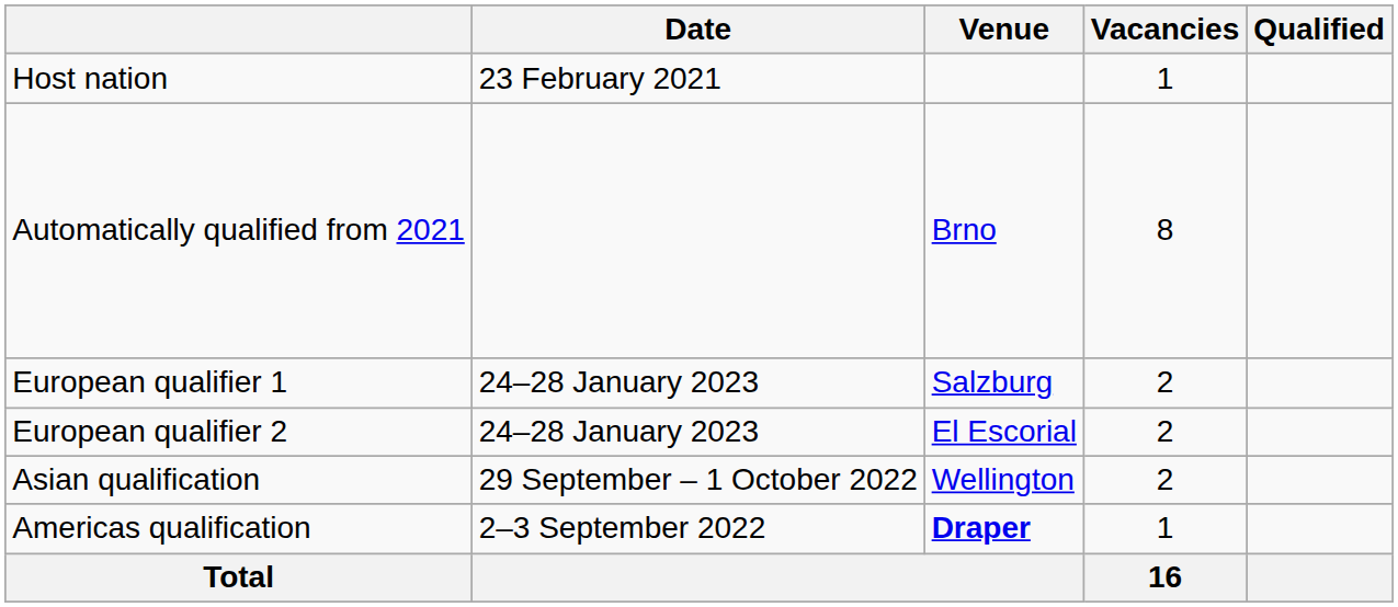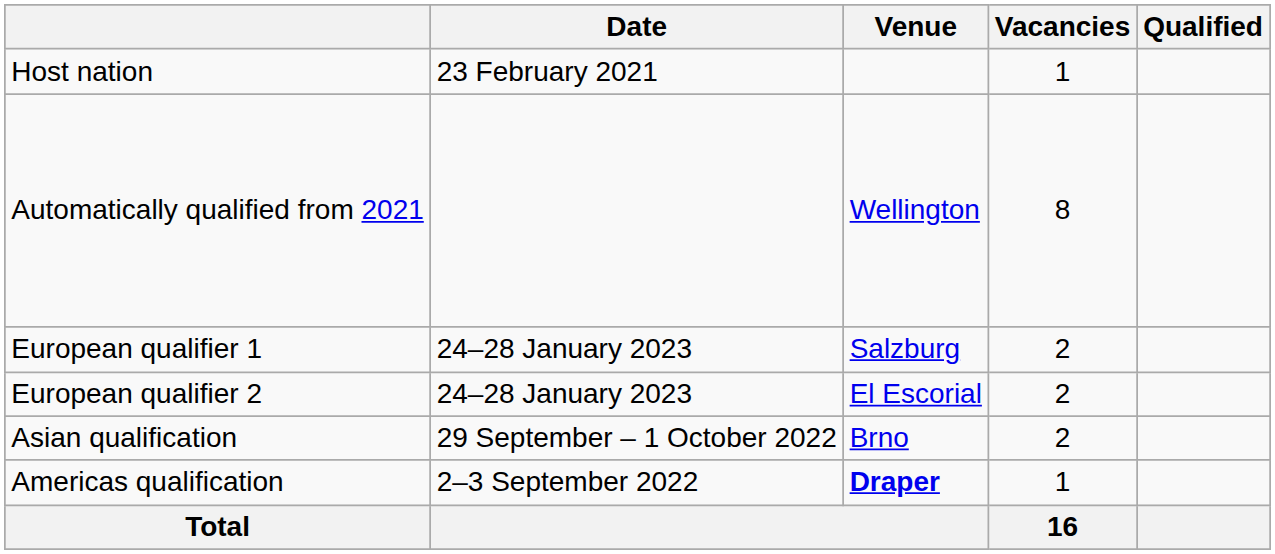 <table class="wikitable">
 <tr>
 <th></th>
 <th>Date</th>
 <th>Venue</th>
 <th>Vacancies</th>
 <th>Qualified</th>
 </tr>
 <tr>
 <td>Host nation</td>
 <td>23 February 2021</td>
 <td></td>
 <td align="center">1</td>
 <td></td>
 </tr>
 <tr>
 <td>Automatically qualified from <a href='#'>2021</a></td>
 <td></td>
-<td> <a href='#'>Brno</a></td>
+<td> <a href='#'>Wellington</a></td>
 <td align=center>8</td>
 <td><br><br><br><br><br><br><br></td>
 </tr>
 <tr>
 <td>European qualifier 1</td>
 <td>24–28 January 2023</td>
 <td> <a href='#'>Salzburg</a></td>
 <td align=center>2</td>
 <td><br></td>
 </tr>
 <tr>
 <td>European qualifier 2</td>
 <td>24–28 January 2023</td>
 <td> <a href='#'>El Escorial</a></td>
 <td align=center>2</td>
 <td><br></td>
 </tr>
 <tr>
 <td>Asian qualification</td>
 <td>29 September – 1 October 2022</td>
-<td> <a href='#'>Wellington</a></td>
+<td> <a href='#'>Brno</a></td>
 <td align=center>2</td>
 <td><br></td>
 </tr>
 <tr>
 <td>Americas qualification</td>
 <td>2–3 September 2022</td>
 <td><strong> <a href='#'>Draper</a></strong></td>
 <td align=center>1</td>
 <td></td>
 </tr>
 <tr>
 <th>Total</th>
 <th colspan=2></th>
 <th>16</th>
 <th></th>
 </tr>
 </table>
